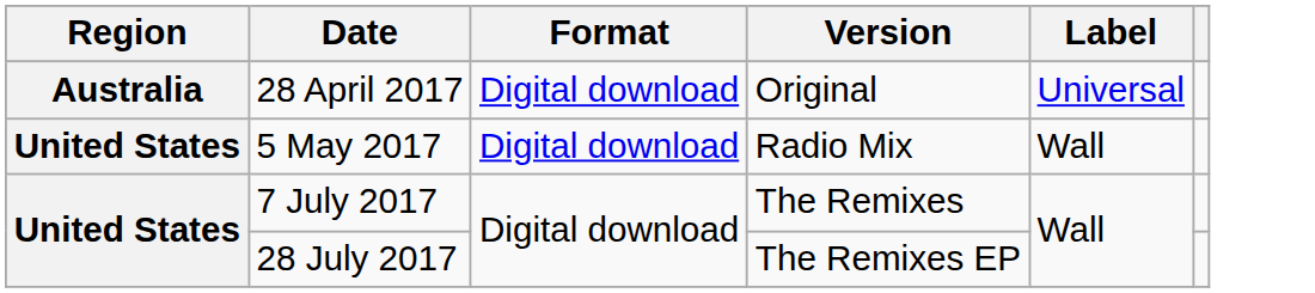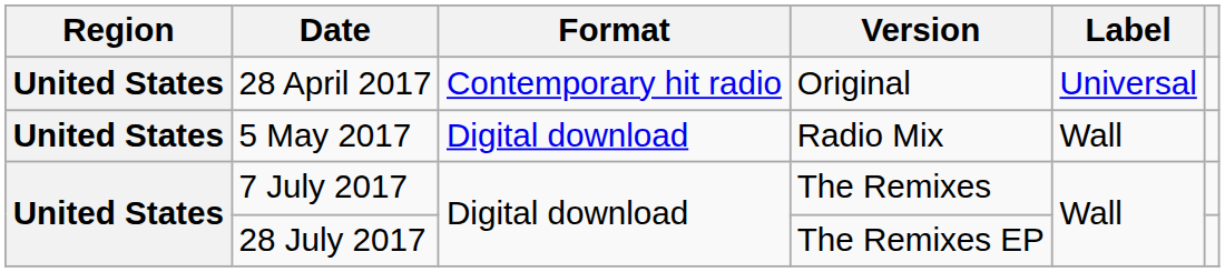 <table class="wikitable plainrowheaders">
 <tr>
 <th scope="col">Region</th>
 <th scope="col">Date</th>
 <th scope="col">Format</th>
 <th scope="col">Version</th>
 <th scope="col">Label</th>
 <th scope="col"></th>
 </tr>
 <tr>
-<th scope="row">Australia</th>
+<th scope="row">United States</th>
 <td>28 April 2017</td>
-<td><a href='#'>Digital download</a></td>
+<td><a href='#'>Contemporary hit radio</a></td>
 <td>Original</td>
 <td><a href='#'>Universal</a></td>
 <td></td>
 </tr>
 <tr>
 <th scope="row">United States</th>
 <td>5 May 2017</td>
 <td><a href='#'>Digital download</a></td>
 <td>Radio Mix</td>
 <td>Wall</td>
 <td></td>
 </tr>
 <tr>
 <th scope="row" rowspan="2">United States</th>
 <td>7 July 2017</td>
 <td rowspan="2">Digital download</td>
 <td>The Remixes</td>
 <td rowspan="2">Wall</td>
 <td></td>
 </tr>
 <tr>
 <td>28 July 2017</td>
 <td>The Remixes EP</td>
 <td></td>
 </tr>
 </table>
